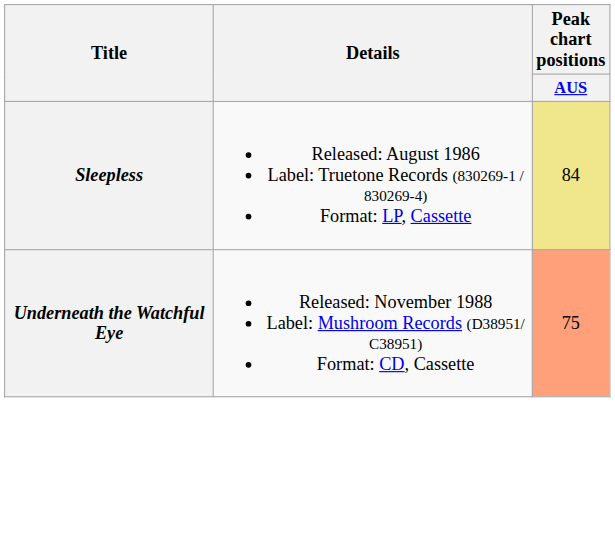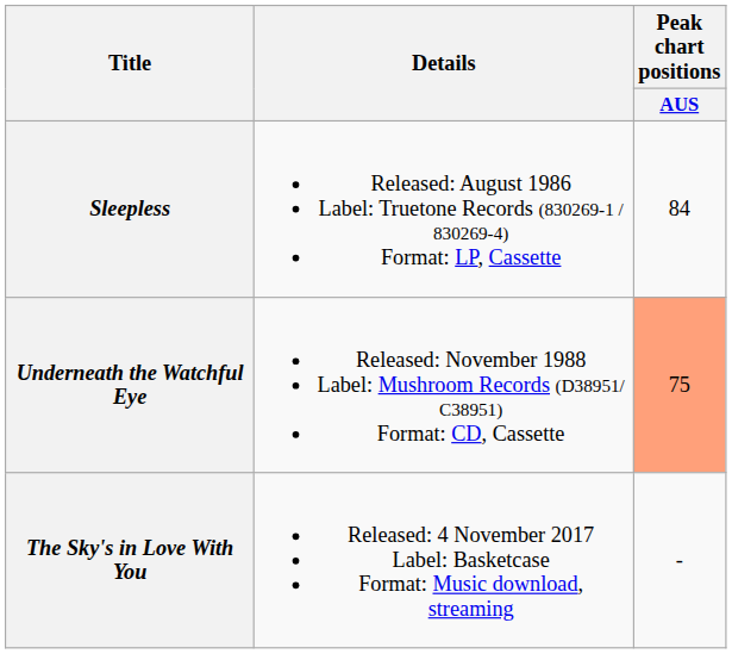 <table class="wikitable plainrowheaders" style="text-align:center;" border="1">
 <tr>
 <th scope="col" rowspan="2" style="width:11em;">Title</th>
 <th scope="col" rowspan="2" style="width:17em;">Details</th>
 <th scope="col" colspan="1">Peak chart positions</th>
 </tr>
 <tr>
 <th scope="col" style="width:3em;font-size:90%;"><a href='#'>AUS</a><br></th>
 </tr>
 <tr>
 <th scope="row"><em>Sleepless</em></th>
 <td><br><ul><li>Released: August 1986</li><li>Label: Truetone Records <small>(830269-1 / 830269-4)</small></li><li>Format: <a href='#'>LP</a>, <a href='#'>Cassette</a></li></ul></td>
-<td style="background: khaki;">84</td>
+<td>84</td>
 </tr>
 <tr>
 <th scope="row"><em>Underneath the Watchful Eye</em></th>
 <td><br><ul><li>Released: November 1988</li><li>Label: <a href='#'>Mushroom Records</a> <small>(D38951/ C38951)</small></li><li>Format: <a href='#'>CD</a>, Cassette</li></ul></td>
 <td style="background: lightsalmon;">75</td>
 </tr>
+<tr>
+<th scope="row"><em>The Sky's in Love With You</em></th>
+<td><br><ul><li>Released: 4 November 2017</li><li>Label: Basketcase</li><li>Format: <a href='#'>Music download</a>, <a href='#'>streaming</a></li></ul></td>
+<td>-</td>
+</tr>
 </table>
